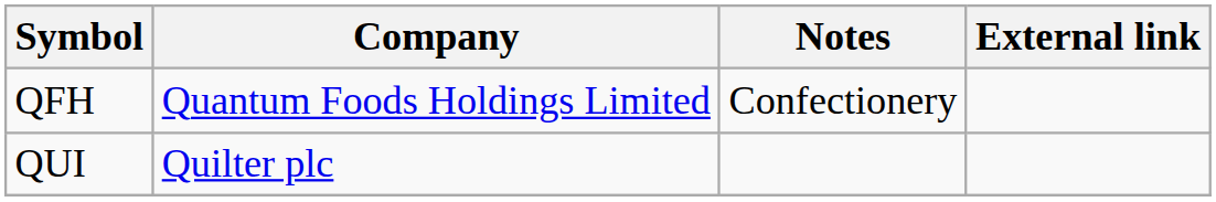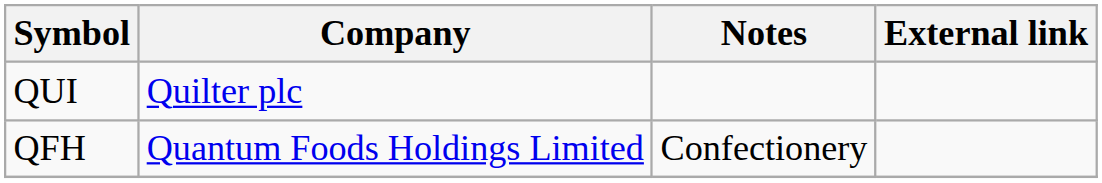 <table class="wikitable sortable">
 <tr>
 <th>Symbol</th>
 <th>Company</th>
 <th>Notes</th>
 <th>External link</th>
 </tr>
 <tr>
+<td>QUI</td>
+<td><a href='#'>Quilter plc</a></td>
+<td></td>
+<td></td>
+</tr>
+<tr>
 <td>QFH</td>
 <td><a href='#'>Quantum Foods Holdings Limited</a></td>
 <td>Confectionery</td>
 <td></td>
 </tr>
 <tr>
-<td>QUI</td>
-<td><a href='#'>Quilter plc</a></td>
-<td></td>
-<td></td>
-</tr>
-<tr>
 </tr>
 </table>
